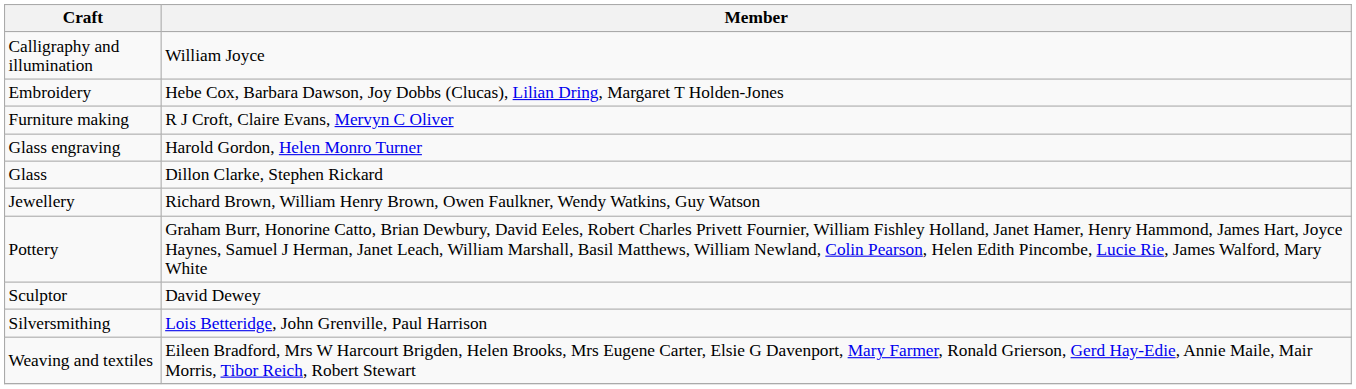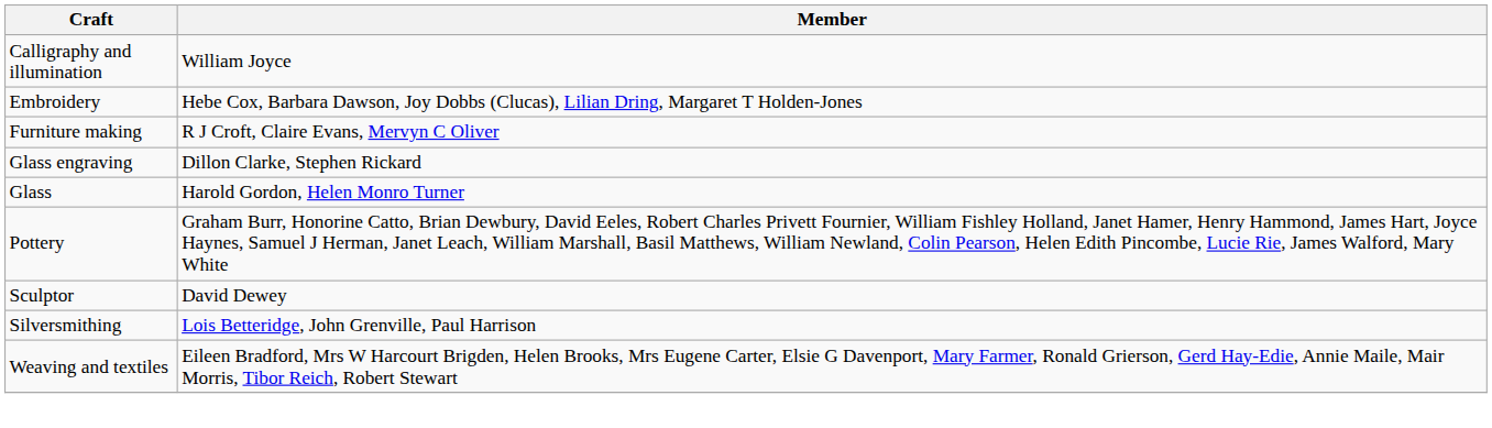 <table class=wikitable>
 <tr>
 <th scope="col">Craft</th>
 <th scope="col">Member</th>
 </tr>
 <tr>
 <td>Calligraphy and illumination</td>
 <td>William Joyce</td>
 </tr>
 <tr>
 <td>Embroidery</td>
 <td>Hebe Cox, Barbara Dawson, Joy Dobbs (Clucas), <a href='#'>Lilian Dring</a>,  Margaret T Holden-Jones</td>
 </tr>
 <tr>
 <td>Furniture making</td>
 <td>R J Croft, Claire Evans, <a href='#'>Mervyn C Oliver</a></td>
 </tr>
 <tr>
 <td>Glass engraving</td>
-<td>Harold Gordon, <a href='#'>Helen Monro Turner</a></td>
+<td>Dillon Clarke, Stephen Rickard</td>
 </tr>
 <tr>
 <td>Glass</td>
-<td>Dillon Clarke, Stephen Rickard</td>
-</tr>
-<tr>
-<td>Jewellery</td>
-<td>Richard Brown, William Henry Brown, Owen Faulkner, Wendy Watkins, Guy Watson</td>
+<td>Harold Gordon, <a href='#'>Helen Monro Turner</a></td>
 </tr>
 <tr>
 <td>Pottery</td>
 <td>Graham Burr, Honorine Catto, Brian Dewbury, David Eeles, Robert Charles Privett Fournier, William Fishley Holland, Janet Hamer, Henry Hammond, James Hart, Joyce Haynes, Samuel J Herman, Janet Leach, William Marshall, Basil Matthews, William Newland, <a href='#'>Colin Pearson</a>, Helen Edith Pincombe, <a href='#'>Lucie Rie</a>, James Walford, Mary White</td>
 </tr>
 <tr>
 <td>Sculptor</td>
 <td>David Dewey</td>
 </tr>
 <tr>
 <td>Silversmithing</td>
 <td><a href='#'>Lois Betteridge</a>, John Grenville, Paul Harrison</td>
 </tr>
 <tr>
 <td>Weaving and textiles</td>
 <td>Eileen Bradford, Mrs W Harcourt Brigden, Helen Brooks, Mrs Eugene Carter, Elsie G Davenport, <a href='#'>Mary Farmer</a>, Ronald Grierson, <a href='#'>Gerd Hay-Edie</a>, Annie Maile, Mair Morris, <a href='#'>Tibor Reich</a>, Robert Stewart</td>
 </tr>
 <tr>
 </tr>
 </table>
